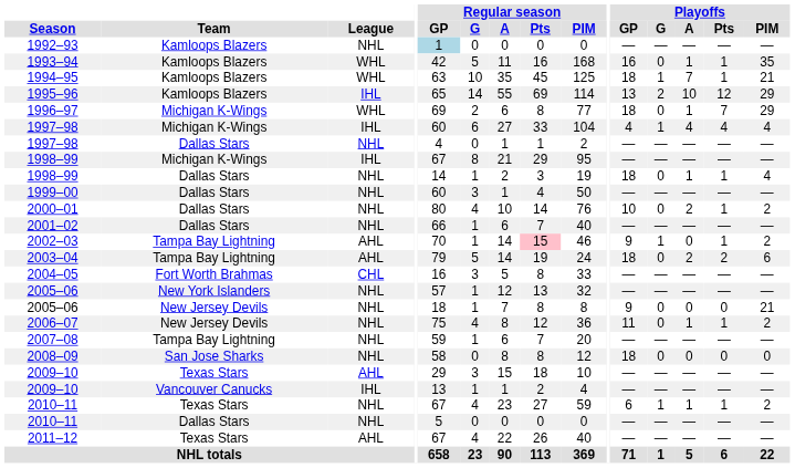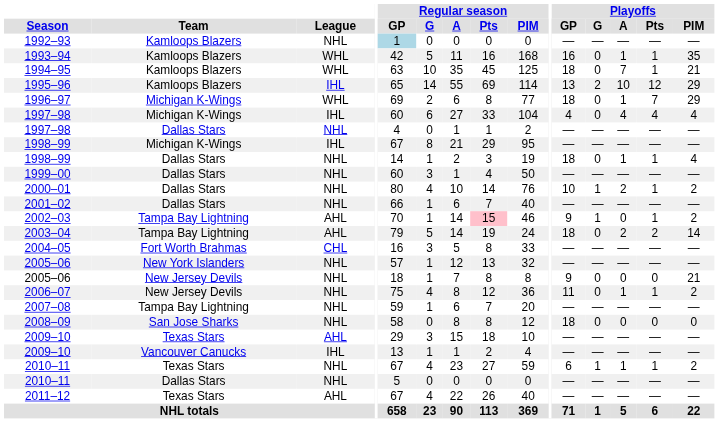 <table border="0" cellpadding="1" cellspacing="0" style="text-align:center; width:60em">
 <tr bgcolor="#e0e0e0">
 <th colspan="3" bgcolor="#ffffff"></th>
 <th rowspan="100" bgcolor="#ffffff"></th>
 <th colspan="5"><a href='#'>Regular season</a></th>
 <th rowspan="100" bgcolor="#ffffff"></th>
 <th colspan="5"><a href='#'>Playoffs</a></th>
 </tr>
 <tr bgcolor="#e0e0e0">
 <th><a href='#'>Season</a></th>
 <th>Team</th>
 <th>League</th>
 <th>GP</th>
 <th><a href='#'>G</a></th>
 <th><a href='#'>A</a></th>
 <th><a href='#'>Pts</a></th>
 <th><a href='#'>PIM</a></th>
 <th>GP</th>
 <th>G</th>
 <th>A</th>
 <th>Pts</th>
 <th>PIM</th>
 </tr>
 <tr>
 <td><a href='#'>1992–93</a></td>
 <td><a href='#'>Kamloops Blazers</a></td>
 <td>NHL</td>
 <td style="background: lightblue;">1</td>
 <td>0</td>
 <td>0</td>
 <td>0</td>
 <td>0</td>
 <td>—</td>
 <td>—</td>
 <td>—</td>
 <td>—</td>
 <td>—</td>
 </tr>
 <tr bgcolor="#f0f0f0">
 <td><a href='#'>1993–94</a></td>
 <td>Kamloops Blazers</td>
 <td>WHL</td>
 <td>42</td>
 <td>5</td>
 <td>11</td>
 <td>16</td>
 <td>168</td>
 <td>16</td>
 <td>0</td>
 <td>1</td>
 <td>1</td>
 <td>35</td>
 </tr>
 <tr>
 <td><a href='#'>1994–95</a></td>
 <td>Kamloops Blazers</td>
 <td>WHL</td>
 <td>63</td>
 <td>10</td>
 <td>35</td>
 <td>45</td>
 <td>125</td>
 <td>18</td>
-<td>1</td>
+<td>0</td>
 <td>7</td>
 <td>1</td>
 <td>21</td>
 </tr>
 <tr bgcolor="#f0f0f0">
 <td><a href='#'>1995–96</a></td>
 <td>Kamloops Blazers</td>
 <td><a href='#'>IHL</a></td>
 <td>65</td>
 <td>14</td>
 <td>55</td>
 <td>69</td>
 <td>114</td>
 <td>13</td>
 <td>2</td>
 <td>10</td>
 <td>12</td>
 <td>29</td>
 </tr>
 <tr>
 <td><a href='#'>1996–97</a></td>
 <td><a href='#'>Michigan K-Wings</a></td>
 <td>WHL</td>
 <td>69</td>
 <td>2</td>
 <td>6</td>
 <td>8</td>
 <td>77</td>
 <td>18</td>
 <td>0</td>
 <td>1</td>
 <td>7</td>
 <td>29</td>
 </tr>
 <tr bgcolor="#f0f0f0">
 <td><a href='#'>1997–98</a></td>
 <td>Michigan K-Wings</td>
 <td>IHL</td>
 <td>60</td>
 <td>6</td>
 <td>27</td>
 <td>33</td>
 <td>104</td>
 <td>4</td>
-<td>1</td>
+<td>0</td>
 <td>4</td>
 <td>4</td>
 <td>4</td>
 </tr>
 <tr>
 <td><a href='#'>1997–98</a></td>
 <td><a href='#'>Dallas Stars</a></td>
 <td><a href='#'>NHL</a></td>
 <td>4</td>
 <td>0</td>
 <td>1</td>
 <td>1</td>
 <td>2</td>
 <td>—</td>
 <td>—</td>
 <td>—</td>
 <td>—</td>
 <td>—</td>
 </tr>
 <tr bgcolor="#f0f0f0">
 <td><a href='#'>1998–99</a></td>
 <td>Michigan K-Wings</td>
 <td>IHL</td>
 <td>67</td>
 <td>8</td>
 <td>21</td>
 <td>29</td>
 <td>95</td>
 <td>—</td>
 <td>—</td>
 <td>—</td>
 <td>—</td>
 <td>—</td>
 </tr>
 <tr>
 <td><a href='#'>1998–99</a></td>
 <td>Dallas Stars</td>
 <td>NHL</td>
 <td>14</td>
 <td>1</td>
 <td>2</td>
 <td>3</td>
 <td>19</td>
 <td>18</td>
 <td>0</td>
 <td>1</td>
 <td>1</td>
 <td>4</td>
 </tr>
 <tr bgcolor="#f0f0f0">
 <td><a href='#'>1999–00</a></td>
 <td>Dallas Stars</td>
 <td>NHL</td>
 <td>60</td>
 <td>3</td>
 <td>1</td>
 <td>4</td>
 <td>50</td>
 <td>—</td>
 <td>—</td>
 <td>—</td>
 <td>—</td>
 <td>—</td>
 </tr>
 <tr>
 <td><a href='#'>2000–01</a></td>
 <td>Dallas Stars</td>
 <td>NHL</td>
 <td>80</td>
 <td>4</td>
 <td>10</td>
 <td>14</td>
 <td>76</td>
 <td>10</td>
-<td>0</td>
+<td>1</td>
 <td>2</td>
 <td>1</td>
 <td>2</td>
 </tr>
 <tr bgcolor="#f0f0f0">
 <td><a href='#'>2001–02</a></td>
 <td>Dallas Stars</td>
 <td>NHL</td>
 <td>66</td>
 <td>1</td>
 <td>6</td>
 <td>7</td>
 <td>40</td>
 <td>—</td>
 <td>—</td>
 <td>—</td>
 <td>—</td>
 <td>—</td>
 </tr>
 <tr>
 <td><a href='#'>2002–03</a></td>
 <td><a href='#'>Tampa Bay Lightning</a></td>
 <td>AHL</td>
 <td>70</td>
 <td>1</td>
 <td>14</td>
 <td style="background: pink;">15</td>
 <td>46</td>
 <td>9</td>
 <td>1</td>
 <td>0</td>
 <td>1</td>
 <td>2</td>
 </tr>
 <tr bgcolor="#f0f0f0">
 <td><a href='#'>2003–04</a></td>
 <td>Tampa Bay Lightning</td>
 <td>AHL</td>
 <td>79</td>
 <td>5</td>
 <td>14</td>
 <td>19</td>
 <td>24</td>
 <td>18</td>
 <td>0</td>
 <td>2</td>
 <td>2</td>
-<td>6</td>
+<td>14</td>
 </tr>
 <tr>
 <td><a href='#'>2004–05</a></td>
 <td><a href='#'>Fort Worth Brahmas</a></td>
 <td><a href='#'>CHL</a></td>
 <td>16</td>
 <td>3</td>
 <td>5</td>
 <td>8</td>
 <td>33</td>
 <td>—</td>
 <td>—</td>
 <td>—</td>
 <td>—</td>
 <td>—</td>
 </tr>
 <tr bgcolor="#f0f0f0">
 <td><a href='#'>2005–06</a></td>
 <td><a href='#'>New York Islanders</a></td>
 <td>NHL</td>
 <td>57</td>
 <td>1</td>
 <td>12</td>
 <td>13</td>
 <td>32</td>
 <td>—</td>
 <td>—</td>
 <td>—</td>
 <td>—</td>
 <td>—</td>
 </tr>
 <tr>
 <td>2005–06</td>
 <td><a href='#'>New Jersey Devils</a></td>
 <td>NHL</td>
 <td>18</td>
 <td>1</td>
 <td>7</td>
 <td>8</td>
 <td>8</td>
 <td>9</td>
 <td>0</td>
 <td>0</td>
 <td>0</td>
 <td>21</td>
 </tr>
 <tr bgcolor="#f0f0f0">
 <td><a href='#'>2006–07</a></td>
 <td>New Jersey Devils</td>
 <td>NHL</td>
 <td>75</td>
 <td>4</td>
 <td>8</td>
 <td>12</td>
 <td>36</td>
 <td>11</td>
 <td>0</td>
 <td>1</td>
 <td>1</td>
 <td>2</td>
 </tr>
 <tr>
 <td><a href='#'>2007–08</a></td>
 <td>Tampa Bay Lightning</td>
 <td>NHL</td>
 <td>59</td>
 <td>1</td>
 <td>6</td>
 <td>7</td>
 <td>20</td>
 <td>—</td>
 <td>—</td>
 <td>—</td>
 <td>—</td>
 <td>—</td>
 </tr>
 <tr bgcolor="#f0f0f0">
 <td><a href='#'>2008–09</a></td>
 <td><a href='#'>San Jose Sharks</a></td>
 <td>NHL</td>
 <td>58</td>
 <td>0</td>
 <td>8</td>
 <td>8</td>
 <td>12</td>
 <td>18</td>
 <td>0</td>
 <td>0</td>
 <td>0</td>
 <td>0</td>
 </tr>
 <tr>
 <td><a href='#'>2009–10</a></td>
 <td><a href='#'>Texas Stars</a></td>
 <td><a href='#'>AHL</a></td>
 <td>29</td>
 <td>3</td>
 <td>15</td>
 <td>18</td>
 <td>10</td>
 <td>—</td>
 <td>—</td>
 <td>—</td>
 <td>—</td>
 <td>—</td>
 </tr>
 <tr bgcolor="#f0f0f0">
 <td><a href='#'>2009–10</a></td>
 <td><a href='#'>Vancouver Canucks</a></td>
 <td>IHL</td>
 <td>13</td>
 <td>1</td>
 <td>1</td>
 <td>2</td>
 <td>4</td>
 <td>—</td>
 <td>—</td>
 <td>—</td>
 <td>—</td>
 <td>—</td>
 </tr>
 <tr>
 <td><a href='#'>2010–11</a></td>
 <td>Texas Stars</td>
 <td>NHL</td>
 <td>67</td>
 <td>4</td>
 <td>23</td>
 <td>27</td>
 <td>59</td>
 <td>6</td>
 <td>1</td>
 <td>1</td>
 <td>1</td>
 <td>2</td>
 </tr>
 <tr bgcolor="#f0f0f0">
 <td><a href='#'>2010–11</a></td>
 <td>Dallas Stars</td>
 <td>NHL</td>
 <td>5</td>
 <td>0</td>
 <td>0</td>
 <td>0</td>
 <td>0</td>
 <td>—</td>
 <td>—</td>
 <td>—</td>
 <td>—</td>
 <td>—</td>
 </tr>
 <tr>
 <td><a href='#'>2011–12</a></td>
 <td>Texas Stars</td>
 <td>AHL</td>
 <td>67</td>
 <td>4</td>
 <td>22</td>
 <td>26</td>
 <td>40</td>
 <td>—</td>
 <td>—</td>
 <td>—</td>
 <td>—</td>
 <td>—</td>
 </tr>
 <tr bgcolor="#e0e0e0">
 <th colspan="3">NHL totals</th>
 <th>658</th>
 <th>23</th>
 <th>90</th>
 <th>113</th>
 <th>369</th>
 <th>71</th>
 <th>1</th>
 <th>5</th>
 <th>6</th>
 <th>22</th>
 </tr>
 </table>
